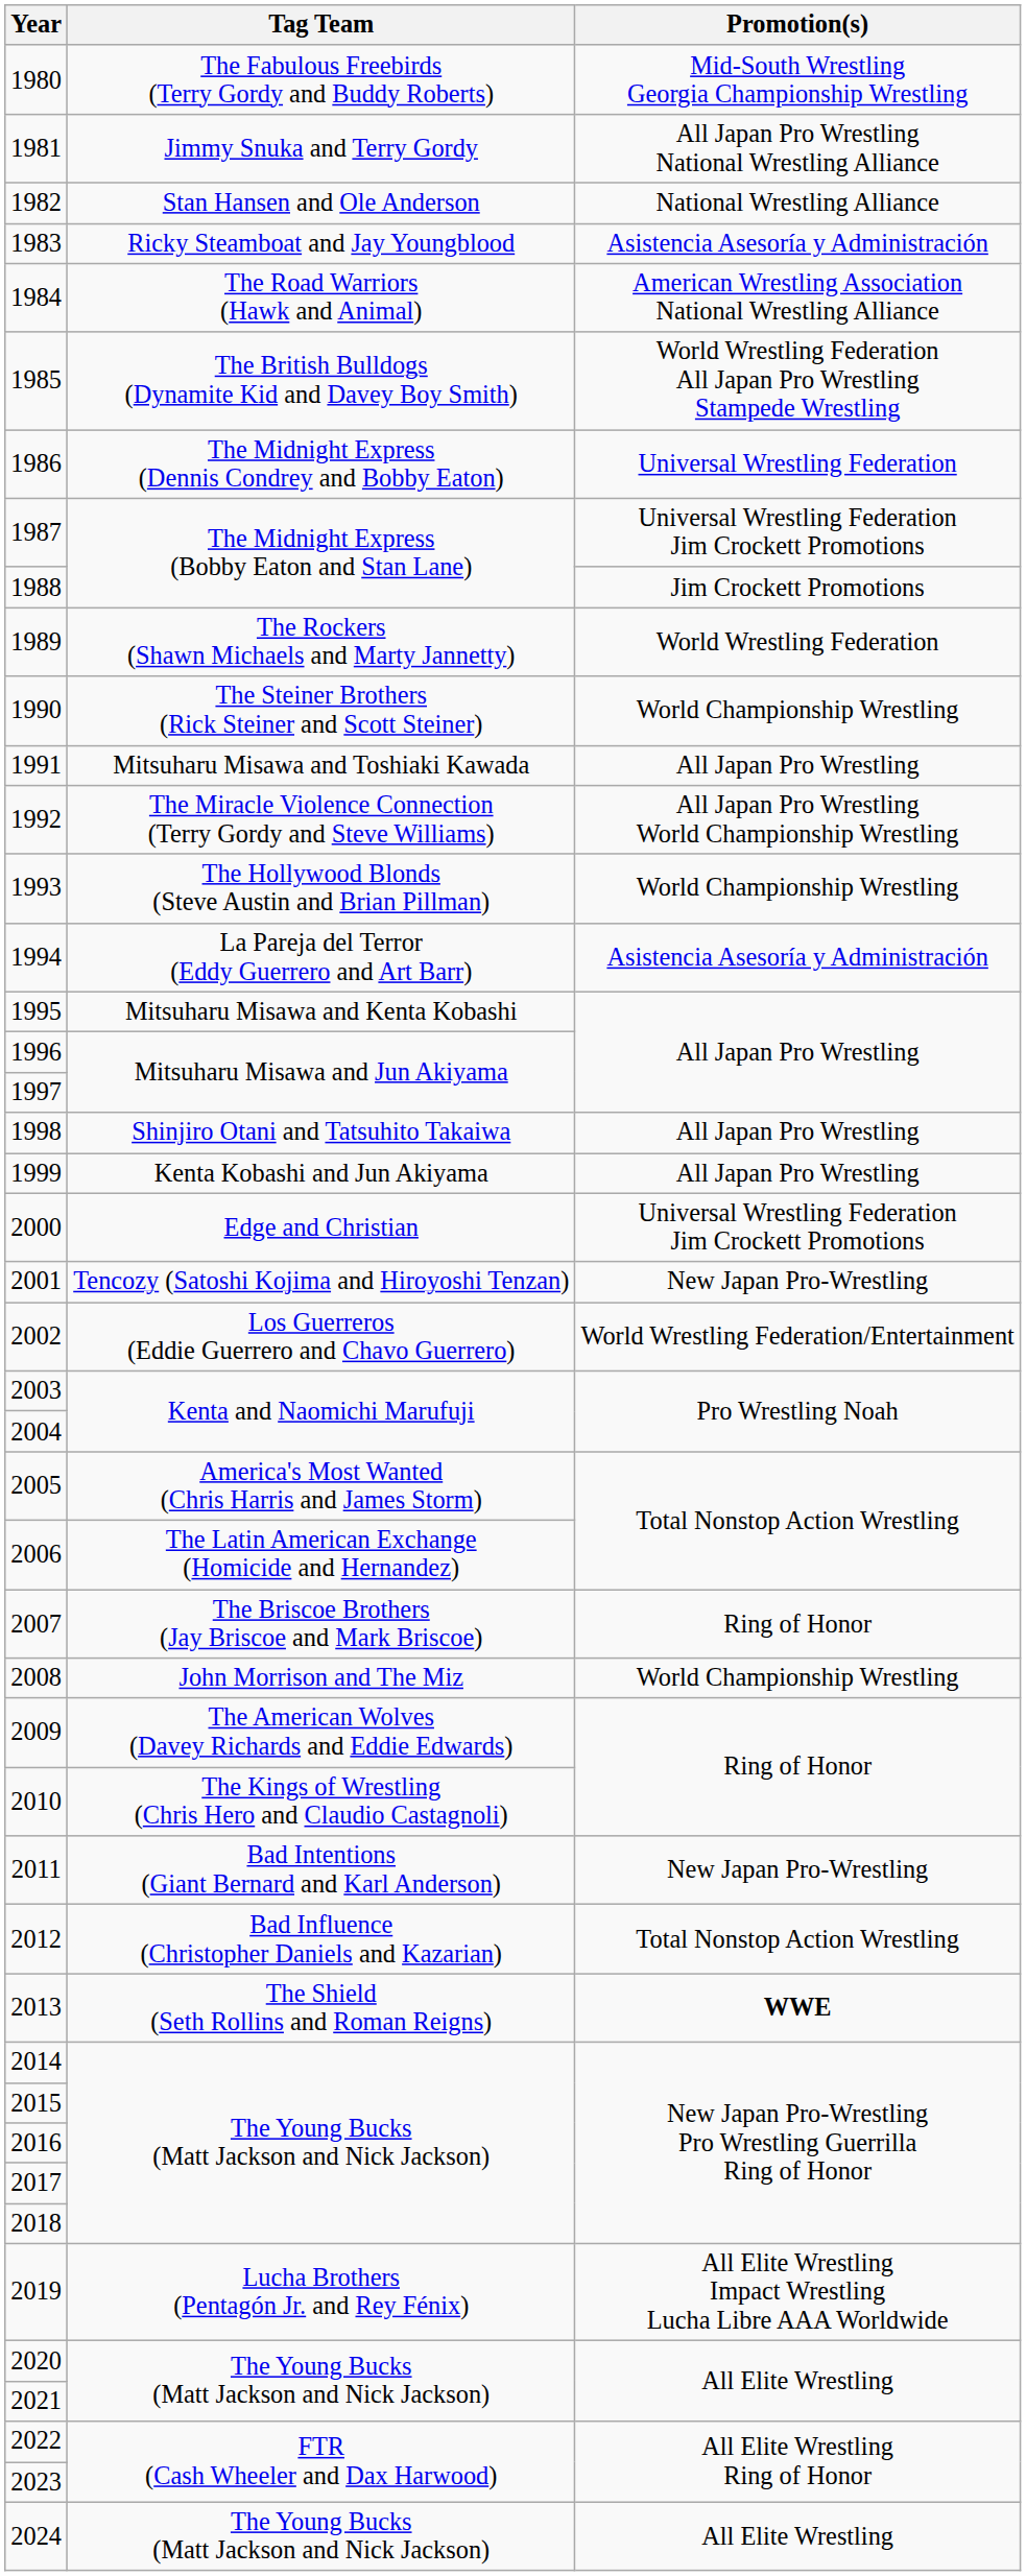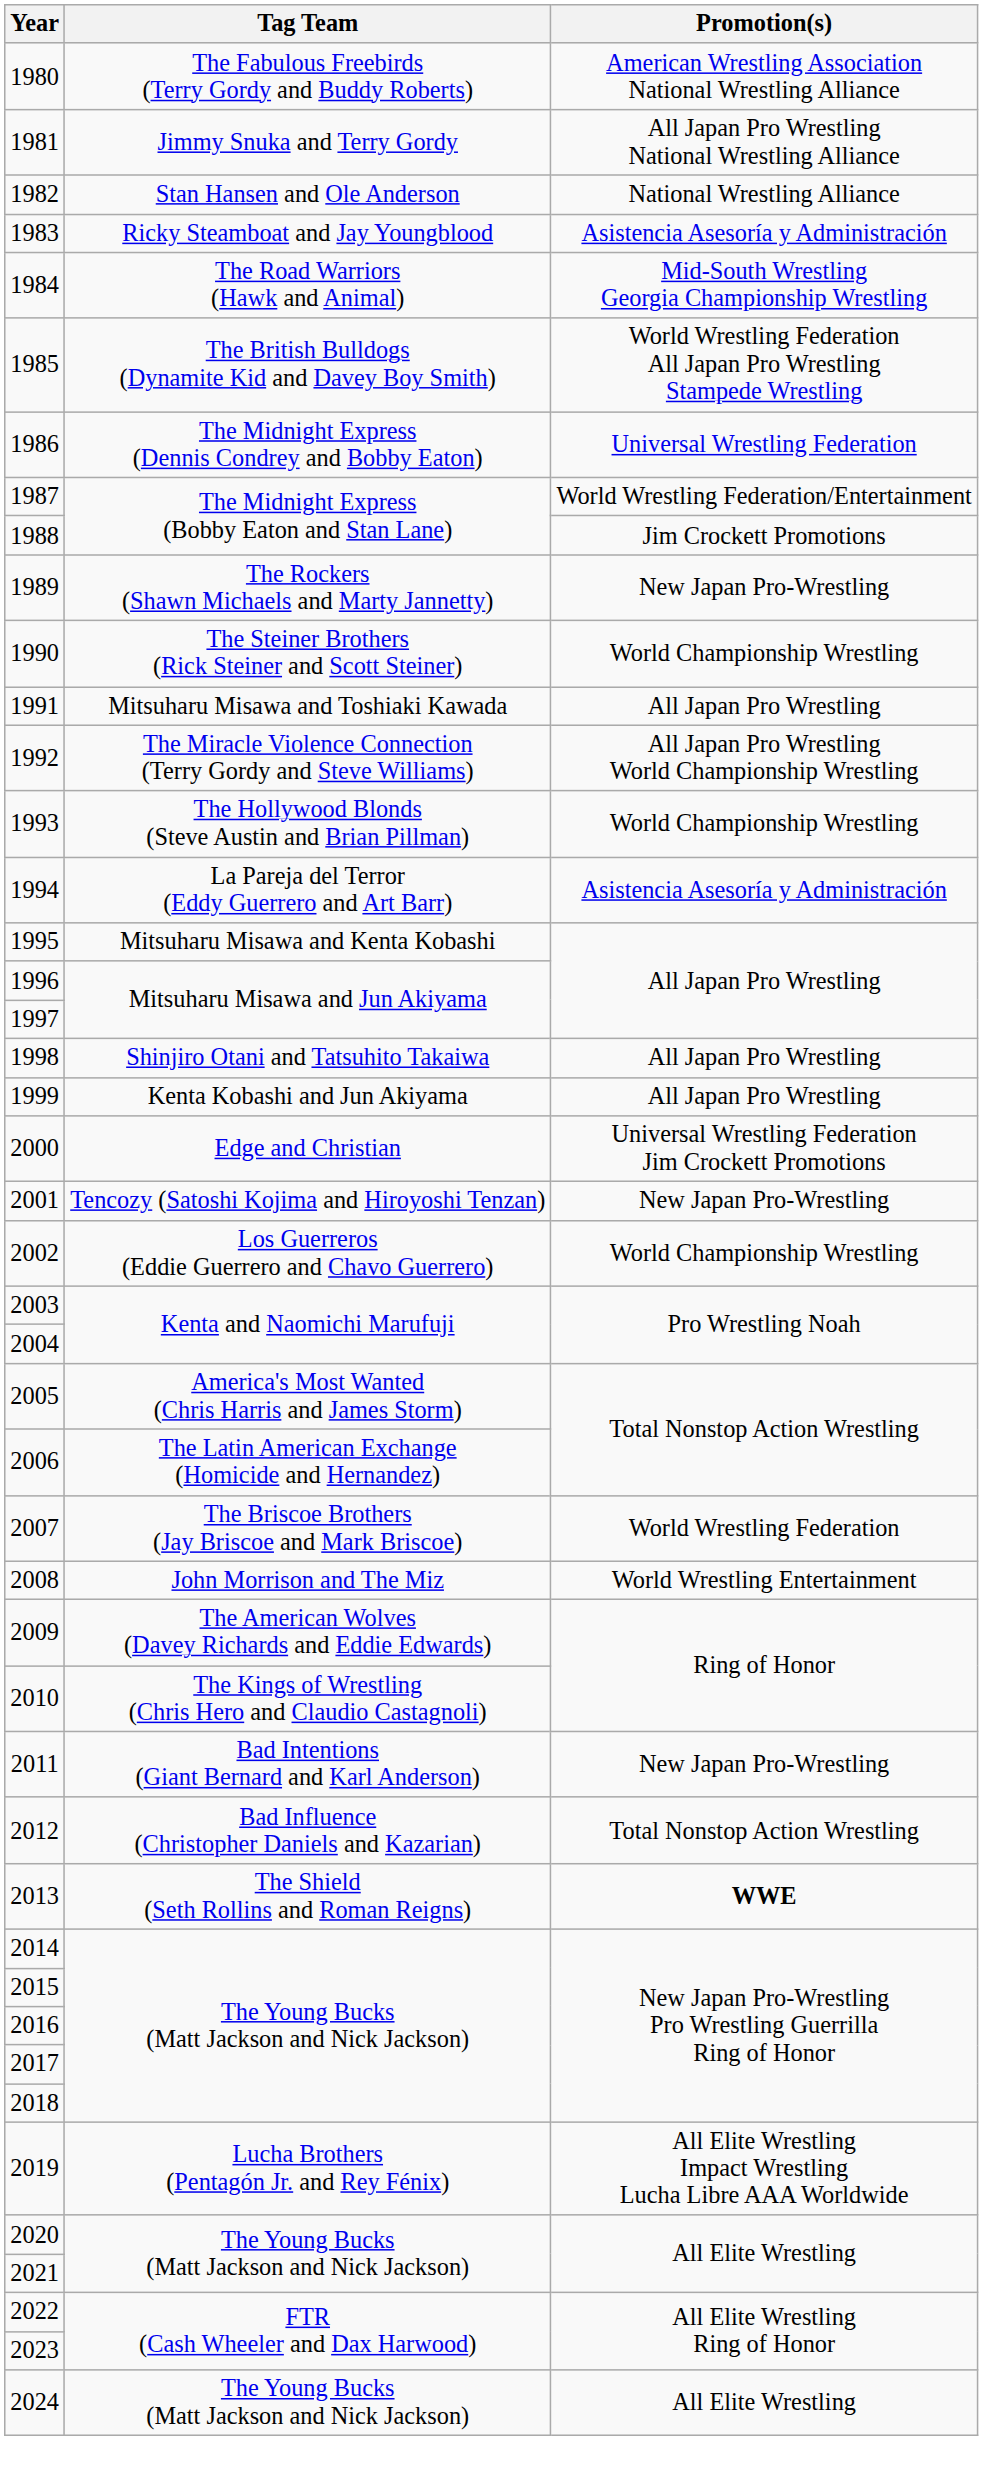 <table class="wikitable sortable" style="text-align: center">
 <tr>
 <th>Year</th>
 <th>Tag Team</th>
 <th>Promotion(s)</th>
 </tr>
 <tr>
 <td>1980</td>
 <td><a href='#'>The Fabulous Freebirds</a><br>(<a href='#'>Terry Gordy</a> and <a href='#'>Buddy Roberts</a>)</td>
-<td><a href='#'>Mid-South Wrestling</a><br><a href='#'>Georgia Championship Wrestling</a></td>
+<td><a href='#'>American Wrestling Association</a><br>National Wrestling Alliance</td>
 </tr>
 <tr>
 <td>1981</td>
 <td><a href='#'>Jimmy Snuka</a> and <a href='#'>Terry Gordy</a></td>
 <td>All Japan Pro Wrestling<br>National Wrestling Alliance</td>
 </tr>
 <tr>
 <td>1982</td>
 <td><a href='#'>Stan Hansen</a> and <a href='#'>Ole Anderson</a></td>
 <td>National Wrestling Alliance</td>
 </tr>
 <tr>
 <td>1983</td>
 <td><a href='#'>Ricky Steamboat</a> and <a href='#'>Jay Youngblood</a></td>
 <td><a href='#'>Asistencia Asesoría y Administración</a></td>
 </tr>
 <tr>
 <td>1984</td>
 <td><a href='#'>The Road Warriors</a><br>(<a href='#'>Hawk</a> and <a href='#'>Animal</a>)</td>
-<td><a href='#'>American Wrestling Association</a><br>National Wrestling Alliance</td>
+<td><a href='#'>Mid-South Wrestling</a><br><a href='#'>Georgia Championship Wrestling</a></td>
 </tr>
 <tr>
 <td>1985</td>
 <td><a href='#'>The British Bulldogs</a><br>(<a href='#'>Dynamite Kid</a> and <a href='#'>Davey Boy Smith</a>)</td>
 <td>World Wrestling Federation<br>All Japan Pro Wrestling<br><a href='#'>Stampede Wrestling</a></td>
 </tr>
 <tr>
 <td>1986</td>
 <td><a href='#'>The Midnight Express</a><br>(<a href='#'>Dennis Condrey</a> and <a href='#'>Bobby Eaton</a>)</td>
 <td><a href='#'>Universal Wrestling Federation</a></td>
 </tr>
 <tr>
 <td>1987</td>
 <td rowspan=2><a href='#'>The Midnight Express</a><br>(Bobby Eaton and <a href='#'>Stan Lane</a>)</td>
-<td>Universal Wrestling Federation<br>Jim Crockett Promotions</td>
+<td>World Wrestling Federation/Entertainment</td>
 </tr>
 <tr>
 <td>1988</td>
 <td>Jim Crockett Promotions</td>
 </tr>
 <tr>
 <td>1989</td>
 <td><a href='#'>The Rockers</a><br>(<a href='#'>Shawn Michaels</a> and <a href='#'>Marty Jannetty</a>)</td>
-<td>World Wrestling Federation</td>
+<td>New Japan Pro-Wrestling</td>
 </tr>
 <tr>
 <td>1990</td>
 <td><a href='#'>The Steiner Brothers</a><br>(<a href='#'>Rick Steiner</a> and <a href='#'>Scott Steiner</a>)</td>
 <td>World Championship Wrestling</td>
 </tr>
 <tr>
 <td>1991</td>
 <td>Mitsuharu Misawa and Toshiaki Kawada</td>
 <td>All Japan Pro Wrestling</td>
 </tr>
 <tr>
 <td>1992</td>
 <td><a href='#'>The Miracle Violence Connection</a><br>(Terry Gordy and <a href='#'>Steve Williams</a>)</td>
 <td>All Japan Pro Wrestling<br>World Championship Wrestling</td>
 </tr>
 <tr>
 <td>1993</td>
 <td><a href='#'>The Hollywood Blonds</a><br>(Steve Austin and <a href='#'>Brian Pillman</a>)</td>
 <td>World Championship Wrestling</td>
 </tr>
 <tr>
 <td>1994</td>
 <td>La Pareja del Terror<br>(<a href='#'>Eddy Guerrero</a> and <a href='#'>Art Barr</a>)</td>
 <td><a href='#'>Asistencia Asesoría y Administración</a></td>
 </tr>
 <tr>
 <td>1995</td>
 <td>Mitsuharu Misawa and Kenta Kobashi</td>
 <td rowspan=3>All Japan Pro Wrestling</td>
 </tr>
 <tr>
 <td>1996</td>
 <td rowspan=2>Mitsuharu Misawa and <a href='#'>Jun Akiyama</a></td>
 </tr>
 <tr>
 <td>1997</td>
 </tr>
 <tr>
 <td>1998</td>
 <td><a href='#'>Shinjiro Otani</a> and <a href='#'>Tatsuhito Takaiwa</a></td>
 <td>All Japan Pro Wrestling</td>
 </tr>
 <tr>
 <td>1999</td>
 <td>Kenta Kobashi and Jun Akiyama</td>
 <td>All Japan Pro Wrestling</td>
 </tr>
 <tr>
 <td>2000</td>
 <td><a href='#'>Edge and Christian</a></td>
 <td>Universal Wrestling Federation<br>Jim Crockett Promotions</td>
 </tr>
 <tr>
 <td>2001</td>
 <td><a href='#'>Tencozy</a> (<a href='#'>Satoshi Kojima</a> and <a href='#'>Hiroyoshi Tenzan</a>)</td>
 <td>New Japan Pro-Wrestling</td>
 </tr>
 <tr>
 <td>2002</td>
 <td><a href='#'>Los Guerreros</a><br>(Eddie Guerrero and <a href='#'>Chavo Guerrero</a>)</td>
-<td>World Wrestling Federation/Entertainment</td>
+<td>World Championship Wrestling</td>
 </tr>
 <tr>
 <td>2003</td>
 <td rowspan=2><a href='#'>Kenta</a> and <a href='#'>Naomichi Marufuji</a></td>
 <td rowspan=2>Pro Wrestling Noah</td>
 </tr>
 <tr>
 <td>2004</td>
 </tr>
 <tr>
 <td>2005</td>
 <td><a href='#'>America's Most Wanted</a><br>(<a href='#'>Chris Harris</a> and <a href='#'>James Storm</a>)</td>
 <td rowspan=2>Total Nonstop Action Wrestling</td>
 </tr>
 <tr>
 <td>2006</td>
 <td><a href='#'>The Latin American Exchange</a><br>(<a href='#'>Homicide</a> and <a href='#'>Hernandez</a>)</td>
 </tr>
 <tr>
 <td>2007</td>
 <td><a href='#'>The Briscoe Brothers</a><br>(<a href='#'>Jay Briscoe</a> and <a href='#'>Mark Briscoe</a>)</td>
-<td>Ring of Honor</td>
+<td>World Wrestling Federation</td>
 </tr>
 <tr>
 <td>2008</td>
 <td><a href='#'>John Morrison and The Miz</a></td>
-<td>World Championship Wrestling</td>
+<td>World Wrestling Entertainment</td>
 </tr>
 <tr>
 <td>2009</td>
 <td><a href='#'>The American Wolves</a><br>(<a href='#'>Davey Richards</a> and <a href='#'>Eddie Edwards</a>)</td>
 <td rowspan=2>Ring of Honor</td>
 </tr>
 <tr>
 <td>2010</td>
 <td><a href='#'>The Kings of Wrestling</a><br>(<a href='#'>Chris Hero</a> and <a href='#'>Claudio Castagnoli</a>)</td>
 </tr>
 <tr>
 <td>2011</td>
 <td><a href='#'>Bad Intentions</a><br>(<a href='#'>Giant Bernard</a> and <a href='#'>Karl Anderson</a>)</td>
 <td>New Japan Pro-Wrestling</td>
 </tr>
 <tr>
 <td>2012</td>
 <td><a href='#'>Bad Influence</a><br>(<a href='#'>Christopher Daniels</a> and <a href='#'>Kazarian</a>)</td>
 <td>Total Nonstop Action Wrestling</td>
 </tr>
 <tr>
 <td>2013</td>
 <td><a href='#'>The Shield</a><br>(<a href='#'>Seth Rollins</a> and <a href='#'>Roman Reigns</a>)</td>
 <td><strong>WWE</strong></td>
 </tr>
 <tr>
 <td>2014</td>
 <td rowspan=5><a href='#'>The Young Bucks</a><br>(Matt Jackson and Nick Jackson)</td>
 <td rowspan=5>New Japan Pro-Wrestling<br>Pro Wrestling Guerrilla<br>Ring of Honor<br></td>
 </tr>
 <tr>
 <td>2015</td>
 </tr>
 <tr>
 <td>2016</td>
 </tr>
 <tr>
 <td>2017</td>
 </tr>
 <tr>
 <td>2018</td>
 </tr>
 <tr>
 <td>2019</td>
 <td><a href='#'>Lucha Brothers</a><br>(<a href='#'>Pentagón Jr.</a> and <a href='#'>Rey Fénix</a>)</td>
 <td>All Elite Wrestling<br>Impact Wrestling<br>Lucha Libre AAA Worldwide</td>
 </tr>
 <tr>
 <td>2020</td>
 <td rowspan="2"><a href='#'>The Young Bucks</a><br>(Matt Jackson and Nick Jackson)</td>
 <td rowspan="2">All Elite Wrestling</td>
 </tr>
 <tr>
 <td>2021</td>
 </tr>
 <tr>
 <td>2022</td>
 <td rowspan="2"><a href='#'>FTR</a><br>(<a href='#'>Cash Wheeler</a> and <a href='#'>Dax Harwood</a>)</td>
 <td rowspan="2">All Elite Wrestling<br>Ring of Honor</td>
 </tr>
 <tr>
 <td>2023</td>
 </tr>
 <tr>
 <td>2024</td>
 <td><a href='#'>The Young Bucks</a><br>(Matt Jackson and Nick Jackson)</td>
 <td>All Elite Wrestling</td>
 </tr>
 </table>
